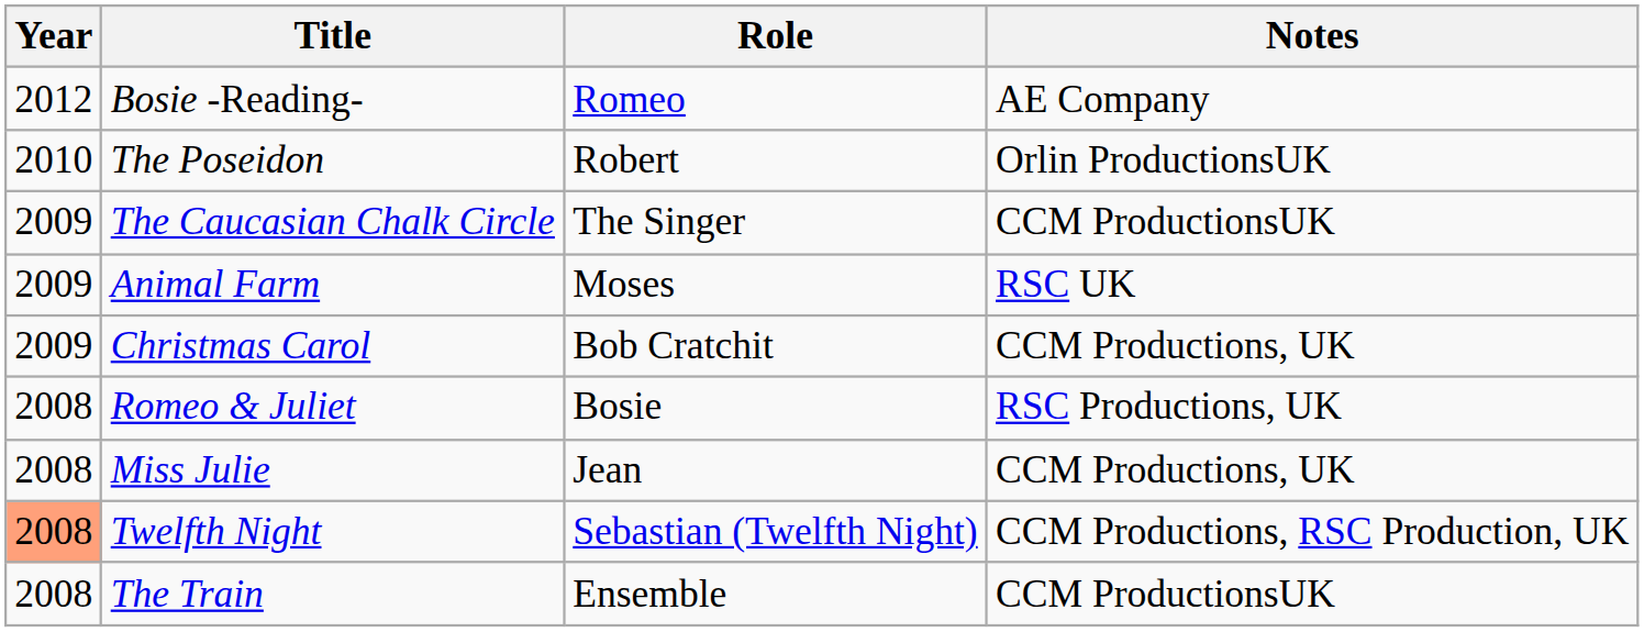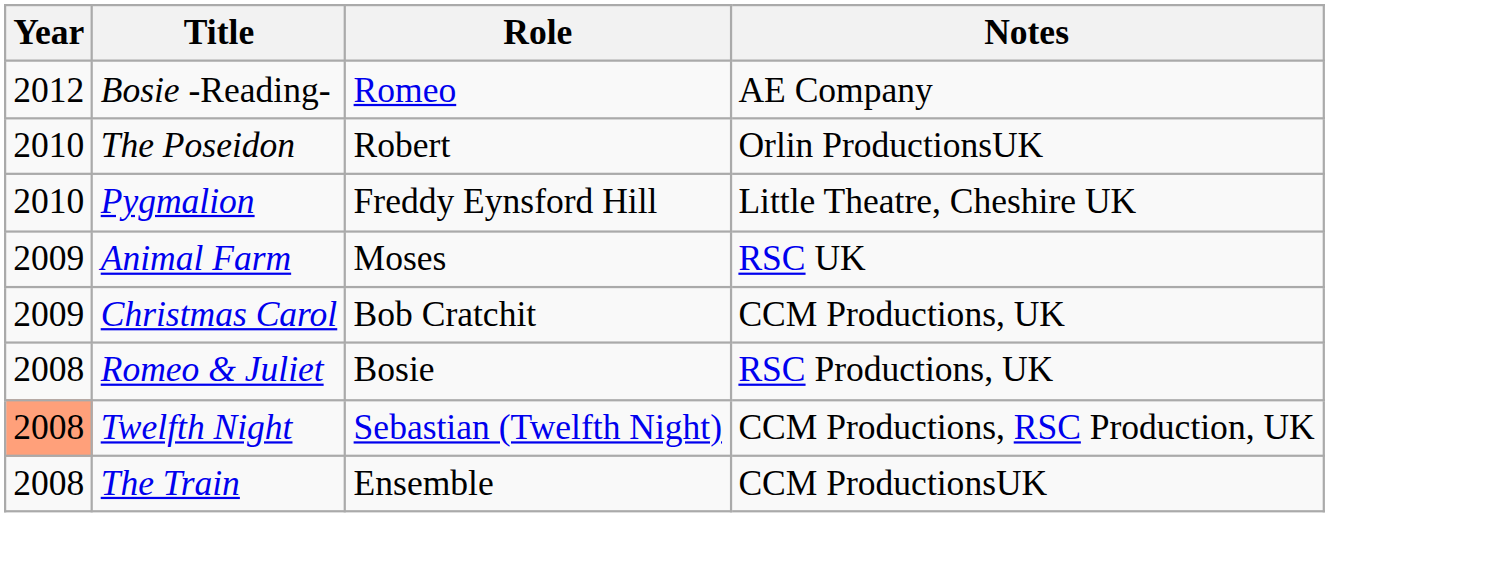 <table class="wikitable sortable">
 <tr>
 <th>Year</th>
 <th>Title</th>
 <th>Role</th>
 <th class="unsortable">Notes</th>
 </tr>
 <tr>
 <td>2012</td>
 <td><em>Bosie</em> -Reading-</td>
 <td><a href='#'>Romeo</a></td>
 <td>AE Company</td>
 </tr>
 <tr>
 <td>2010</td>
 <td><em>The Poseidon</em></td>
 <td>Robert</td>
 <td>Orlin ProductionsUK</td>
 </tr>
 <tr>
-<td>2009</td>
-<td><em><a href='#'>The Caucasian Chalk Circle</a></em></td>
-<td>The Singer</td>
-<td>CCM ProductionsUK</td>
+<td>2010</td>
+<td><em><a href='#'>Pygmalion</a></em></td>
+<td>Freddy Eynsford Hill</td>
+<td>Little Theatre, Cheshire UK</td>
 </tr>
 <tr>
 <td>2009</td>
 <td><em><a href='#'>Animal Farm</a></em></td>
 <td>Moses</td>
 <td><a href='#'>RSC</a> UK</td>
 </tr>
 <tr>
 <td>2009</td>
 <td><em><a href='#'>Christmas Carol</a></em></td>
 <td>Bob Cratchit</td>
 <td>CCM Productions, UK</td>
 </tr>
 <tr>
 <td>2008</td>
 <td><em><a href='#'>Romeo & Juliet</a></em></td>
 <td>Bosie</td>
 <td><a href='#'>RSC</a> Productions, UK</td>
 </tr>
 <tr>
-<td>2008</td>
-<td><em><a href='#'>Miss Julie</a></em></td>
-<td>Jean</td>
-<td>CCM Productions, UK</td>
-</tr>
-<tr>
 <td style="background: lightsalmon;">2008</td>
 <td><em><a href='#'>Twelfth Night</a></em></td>
 <td><a href='#'>Sebastian (Twelfth Night)</a></td>
 <td>CCM Productions, <a href='#'>RSC</a> Production, UK</td>
 </tr>
 <tr>
 <td>2008</td>
 <td><em><a href='#'>The Train</a></em></td>
 <td>Ensemble</td>
 <td>CCM ProductionsUK</td>
 </tr>
 </table>
